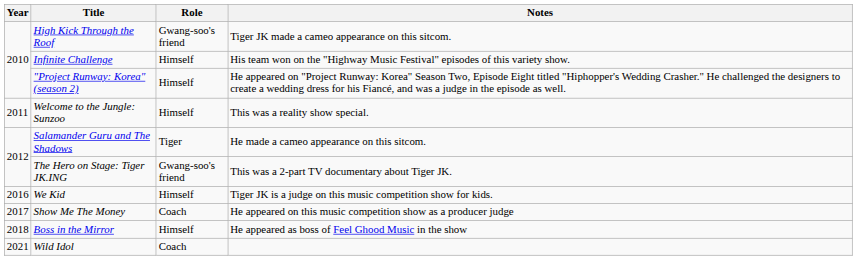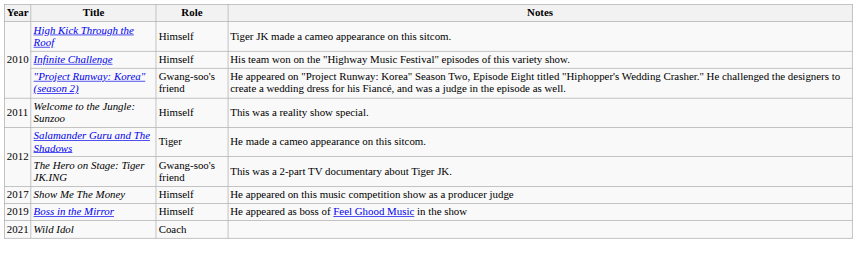 <table class="wikitable">
 <tr>
 <th>Year</th>
 <th>Title</th>
 <th>Role</th>
 <th>Notes</th>
 </tr>
 <tr>
 <td rowspan="3">2010</td>
 <td><em><a href='#'>High Kick Through the Roof</a></em></td>
-<td>Gwang-soo's friend</td>
+<td>Himself</td>
 <td>Tiger JK made a cameo appearance on this sitcom.</td>
 </tr>
 <tr>
 <td><em><a href='#'>Infinite Challenge</a></em></td>
 <td>Himself</td>
 <td>His team won on the "Highway Music Festival" episodes of this variety show.</td>
 </tr>
 <tr>
 <td><em><a href='#'>"Project Runway: Korea" (season 2)</a></em></td>
-<td>Himself</td>
+<td>Gwang-soo's friend</td>
 <td>He appeared on "Project Runway: Korea" Season Two, Episode Eight titled "Hiphopper's Wedding Crasher." He challenged the designers to create a wedding dress for his Fiancé, and was a judge in the episode as well.</td>
 </tr>
 <tr>
 <td>2011</td>
 <td><em>Welcome to the Jungle: Sunzoo</em></td>
 <td>Himself</td>
 <td>This was a reality show special.</td>
 </tr>
 <tr>
 <td rowspan="2">2012</td>
 <td><em><a href='#'>Salamander Guru and The Shadows</a></em></td>
 <td>Tiger</td>
 <td>He made a cameo appearance on this sitcom.</td>
 </tr>
 <tr>
 <td><em>The Hero on Stage: Tiger JK.ING</em></td>
 <td>Gwang-soo's friend</td>
 <td>This was a 2-part TV documentary about Tiger JK.</td>
 </tr>
 <tr>
-<td>2016</td>
-<td><em>We Kid</em></td>
-<td>Himself</td>
-<td>Tiger JK is a judge on this music competition show for kids.</td>
-</tr>
-<tr>
 <td>2017</td>
 <td><em>Show Me The Money</em></td>
-<td>Coach</td>
+<td>Himself</td>
 <td>He appeared on this music competition show as a producer judge</td>
 </tr>
 <tr>
-<td>2018</td>
+<td>2019</td>
 <td><em><a href='#'>Boss in the Mirror</a></em></td>
 <td>Himself</td>
 <td>He appeared as boss of <a href='#'>Feel Ghood Music</a> in the show</td>
 </tr>
 <tr>
 <td>2021</td>
 <td><em>Wild Idol</em></td>
 <td>Coach</td>
 <td></td>
 </tr>
 </table>
